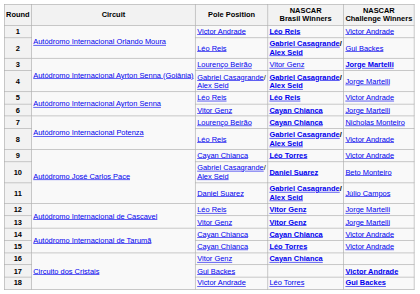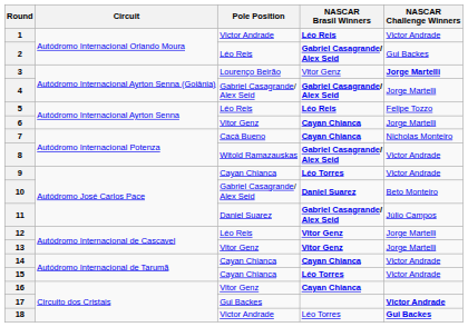 <table class="wikitable" style="font-size:75%;">
 <tr>
 <th>Round</th>
 <th>Circuit</th>
 <th>Pole Position</th>
 <th>NASCAR<br>Brasil Winners</th>
 <th>NASCAR<br>Challenge Winners</th>
 </tr>
 <tr>
 <th>1</th>
 <td rowspan=2> <a href='#'>Autódromo Internacional Orlando Moura</a></td>
 <td><a href='#'>Victor Andrade</a></td>
 <td> <strong><a href='#'>Léo Reis</a></strong></td>
 <td> <a href='#'>Victor Andrade</a></td>
 </tr>
 <tr>
 <th>2</th>
 <td> <a href='#'>Léo Reis</a></td>
 <td> <strong><a href='#'>Gabriel Casagrande</a>/ </strong><br><strong><a href='#'>Alex Seid</a></strong></td>
 <td> <a href='#'>Gui Backes</a></td>
 </tr>
 <tr>
 <th>3</th>
 <td rowspan=2> <a href='#'>Autódromo Internacional Ayrton Senna (Goiânia)</a></td>
 <td> <a href='#'>Lourenço Beirão</a></td>
 <td> <a href='#'>Vitor Genz</a></td>
 <td> <strong><a href='#'>Jorge Martelli</a></strong></td>
 </tr>
 <tr>
 <th>4</th>
 <td> <a href='#'>Gabriel Casagrande</a>/<br><a href='#'>Alex Seid</a></td>
 <td> <strong><a href='#'>Gabriel Casagrande</a>/ </strong><br><strong><a href='#'>Alex Seid</a></strong></td>
 <td> <a href='#'>Jorge Martelli</a></td>
 </tr>
 <tr>
 <th>5</th>
 <td rowspan=2> <a href='#'>Autódromo Internacional Ayrton Senna</a></td>
 <td> <a href='#'>Léo Reis</a></td>
 <td> <strong><a href='#'>Léo Reis</a></strong></td>
-<td> <a href='#'>Victor Andrade</a></td>
+<td> <a href='#'>Felipe Tozzo</a></td>
 </tr>
 <tr>
 <th>6</th>
 <td> <a href='#'>Vitor Genz</a></td>
 <td> <strong><a href='#'>Cayan Chianca</a></strong></td>
 <td> <a href='#'>Jorge Martelli</a></td>
 </tr>
 <tr>
 <th>7</th>
 <td rowspan=2> <a href='#'>Autódromo Internacional Potenza</a></td>
-<td> <a href='#'>Lourenço Beirão</a></td>
+<td> <a href='#'>Cacá Bueno</a></td>
 <td> <strong><a href='#'>Cayan Chianca</a></strong></td>
 <td> <a href='#'>Nicholas Monteiro</a></td>
 </tr>
 <tr>
 <th>8</th>
-<td> <a href='#'>Léo Reis</a></td>
+<td> <a href='#'>Witold Ramazauskas</a></td>
 <td>  <strong><a href='#'>Gabriel Casagrande</a>/</strong><br> <strong><a href='#'>Alex Seid</a></strong></td>
 <td> <a href='#'>Victor Andrade</a></td>
 </tr>
 <tr>
 <th>9</th>
 <td rowspan=3> <a href='#'>Autódromo José Carlos Pace</a></td>
 <td> <a href='#'>Cayan Chianca</a></td>
 <td> <strong><a href='#'>Léo Torres</a></strong></td>
 <td> <a href='#'>Victor Andrade</a></td>
 </tr>
 <tr>
 <th>10</th>
 <td> <a href='#'>Gabriel Casagrande</a>/<br><a href='#'>Alex Seid</a></td>
 <td> <strong><a href='#'>Daniel Suarez</a></strong></td>
 <td> <a href='#'>Beto Monteiro</a></td>
 </tr>
 <tr>
 <th>11</th>
 <td> <a href='#'>Daniel Suarez</a></td>
 <td> <strong><a href='#'>Gabriel Casagrande</a>/ </strong><br><strong><a href='#'>Alex Seid</a></strong></td>
 <td> <a href='#'>Júlio Campos</a></td>
 </tr>
 <tr>
 <th>12</th>
 <td rowspan="2"> <a href='#'>Autódromo Internacional de Cascavel</a></td>
 <td> <a href='#'>Léo Reis</a></td>
 <td> <strong><a href='#'>Vitor Genz</a></strong></td>
 <td> <a href='#'>Jorge Martelli</a></td>
 </tr>
 <tr>
 <th>13</th>
 <td> <a href='#'>Vitor Genz</a></td>
 <td>  <strong><a href='#'>Vitor Genz</a></strong></td>
 <td> <a href='#'>Jorge Martelli</a></td>
 </tr>
 <tr>
 <th>14</th>
 <td rowspan="2"> <a href='#'>Autódromo Internacional de Tarumã</a></td>
 <td> <a href='#'>Cayan Chianca</a></td>
 <td> <strong><a href='#'>Cayan Chianca</a></strong></td>
 <td> <a href='#'>Victor Andrade</a></td>
 </tr>
 <tr>
 <th>15</th>
 <td> <a href='#'>Cayan Chianca</a></td>
 <td> <strong><a href='#'>Léo Torres</a></strong></td>
 <td> <a href='#'>Victor Andrade</a></td>
 </tr>
 <tr>
 <th>16</th>
 <td rowspan="3"> <a href='#'>Circuito dos Cristais</a></td>
 <td> <a href='#'>Vitor Genz</a></td>
 <td> <strong><a href='#'>Cayan Chianca</a></strong></td>
 <td></td>
 </tr>
 <tr>
 <th>17</th>
 <td> <a href='#'>Gui Backes</a></td>
 <td></td>
 <td> <strong><a href='#'>Victor Andrade</a></strong></td>
 </tr>
 <tr>
 <th>18</th>
 <td><a href='#'>Victor Andrade</a></td>
 <td> <a href='#'>Léo Torres</a></td>
 <td> <strong><a href='#'>Gui Backes</a></strong></td>
 </tr>
 </table>
